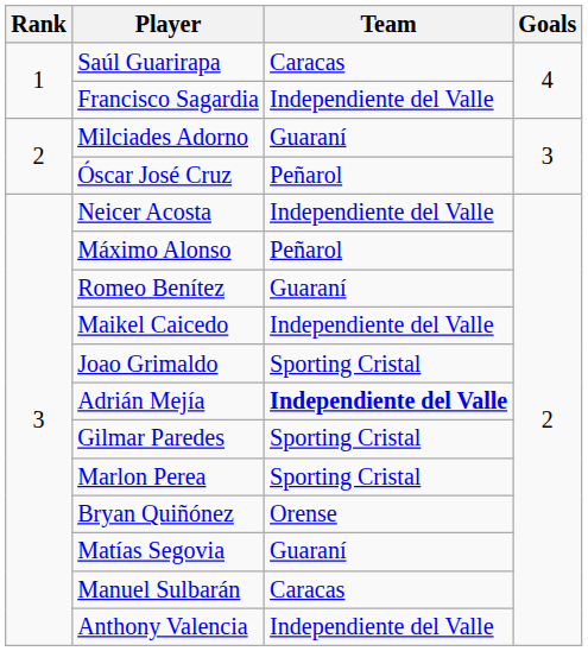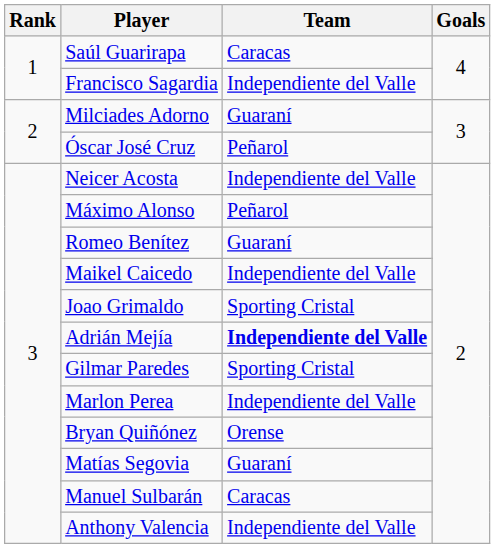 <table class="wikitable">
 <tr>
 <th>Rank</th>
 <th>Player</th>
 <th>Team</th>
 <th>Goals</th>
 </tr>
 <tr>
 <td align=center rowspan=2>1</td>
 <td> <a href='#'>Saúl Guarirapa</a></td>
 <td> <a href='#'>Caracas</a></td>
 <td align=center rowspan=2>4</td>
 </tr>
 <tr>
 <td> <a href='#'>Francisco Sagardia</a></td>
 <td> <a href='#'>Independiente del Valle</a></td>
 </tr>
 <tr>
 <td align=center rowspan=2>2</td>
 <td> <a href='#'>Milciades Adorno</a></td>
 <td> <a href='#'>Guaraní</a></td>
 <td align=center rowspan=2>3</td>
 </tr>
 <tr>
 <td> <a href='#'>Óscar José Cruz</a></td>
 <td> <a href='#'>Peñarol</a></td>
 </tr>
 <tr>
 <td align=center rowspan=12>3</td>
 <td> <a href='#'>Neicer Acosta</a></td>
 <td> <a href='#'>Independiente del Valle</a></td>
 <td align=center rowspan=12>2</td>
 </tr>
 <tr>
 <td> <a href='#'>Máximo Alonso</a></td>
 <td> <a href='#'>Peñarol</a></td>
 </tr>
 <tr>
 <td> <a href='#'>Romeo Benítez</a></td>
 <td> <a href='#'>Guaraní</a></td>
 </tr>
 <tr>
 <td> <a href='#'>Maikel Caicedo</a></td>
 <td> <a href='#'>Independiente del Valle</a></td>
 </tr>
 <tr>
 <td> <a href='#'>Joao Grimaldo</a></td>
 <td> <a href='#'>Sporting Cristal</a></td>
 </tr>
 <tr>
 <td> <a href='#'>Adrián Mejía</a></td>
 <td><strong> <a href='#'>Independiente del Valle</a></strong></td>
 </tr>
 <tr>
 <td> <a href='#'>Gilmar Paredes</a></td>
 <td> <a href='#'>Sporting Cristal</a></td>
 </tr>
 <tr>
 <td> <a href='#'>Marlon Perea</a></td>
-<td> <a href='#'>Sporting Cristal</a></td>
+<td> <a href='#'>Independiente del Valle</a></td>
 </tr>
 <tr>
 <td> <a href='#'>Bryan Quiñónez</a></td>
 <td> <a href='#'>Orense</a></td>
 </tr>
 <tr>
 <td> <a href='#'>Matías Segovia</a></td>
 <td> <a href='#'>Guaraní</a></td>
 </tr>
 <tr>
 <td> <a href='#'>Manuel Sulbarán</a></td>
 <td> <a href='#'>Caracas</a></td>
 </tr>
 <tr>
 <td> <a href='#'>Anthony Valencia</a></td>
 <td> <a href='#'>Independiente del Valle</a></td>
 </tr>
 </table>
